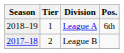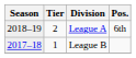 <table class="wikitable" style="font-size:85%; text-align:center">
 <tr>
 <th>Season</th>
 <th>Tier</th>
 <th>Division</th>
 <th>Pos.</th>
 </tr>
 <tr>
 <td bgcolor=#efefef>2018–19</td>
-<td>1</td>
+<td>2</td>
 <td align=left><a href='#'>League A</a></td>
 <td>6th</td>
 </tr>
 <tr>
 <td bgcolor=#efefef><a href='#'>2017–18</a></td>
-<td>2</td>
+<td>1</td>
 <td align=left>League B</td>
 <td></td>
 </tr>
 <tr>
 </tr>
 </table>
